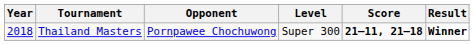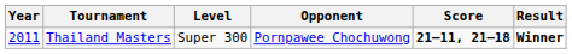 <table class="sortable wikitable" style="font-size: 90%">
 <tr>
 <th>Year</th>
 <th>Tournament</th>
+<th>Level</th>
 <th>Opponent</th>
-<th>Level</th>
 <th>Score</th>
 <th>Result</th>
 </tr>
 <tr>
-<td align="center"><a href='#'>2018</a></td>
+<td align="center"><a href='#'>2011</a></td>
 <td align="left"><a href='#'>Thailand Masters</a></td>
+<td align="left">Super 300</td>
 <td align="left"> <a href='#'>Pornpawee Chochuwong</a></td>
-<td align="left">Super 300</td>
 <td align="left"><strong>21–11, 21–18</strong></td>
 <td style="text-align:left; background:white"> <strong>Winner</strong></td>
 </tr>
 </table>
